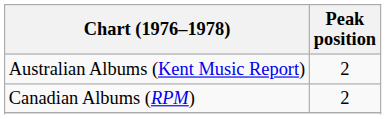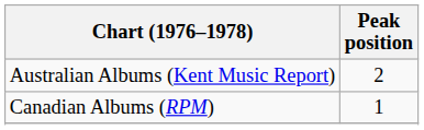 <table class="wikitable sortable plainrowheaders">
 <tr>
 <th>Chart (1976–1978)</th>
 <th>Peak<br>position</th>
 </tr>
 <tr>
 <td align="left">Australian Albums (<a href='#'>Kent Music Report</a>)</td>
 <td align="center">2</td>
 </tr>
 <tr>
 <td align="left">Canadian Albums (<em><a href='#'>RPM</a></em>)</td>
-<td align="center">2</td>
+<td align="center">1</td>
 </tr>
 <tr>
 </tr>
 <tr>
 </tr>
 <tr>
 </tr>
 <tr>
 </tr>
 <tr>
 </tr>
 </table>
